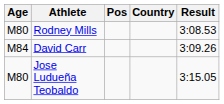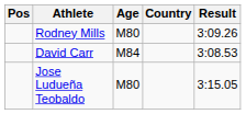 <table class="wikitable"  style="text-align:center; width:50%;">
 <tr>
+<th>Pos</th>
+<th>Athlete</th>
 <th>Age</th>
-<th>Athlete</th>
-<th>Pos</th>
 <th>Country</th>
 <th>Result</th>
 </tr>
 <tr>
+<td align=center></td>
+<td align=left><a href='#'>Rodney Mills</a></td>
 <td align=left>M80</td>
-<td align=left><a href='#'>Rodney Mills</a></td>
+<td align=left></td>
+<td>3:09.26</td>
+</tr>
+<tr>
 <td align=center></td>
+<td align=left><a href='#'>David Carr</a></td>
+<td align=left>M84</td>
 <td align=left></td>
 <td>3:08.53</td>
 </tr>
 <tr>
-<td align=left>M84</td>
-<td align=left><a href='#'>David Carr</a></td>
 <td align=center></td>
-<td align=left></td>
-<td>3:09.26</td>
-</tr>
-<tr>
+<td align=left><a href='#'>Jose Ludueña Teobaldo</a></td>
 <td align=left>M80</td>
-<td align=left><a href='#'>Jose Ludueña Teobaldo</a></td>
-<td align=center></td>
 <td align=left></td>
 <td>3:15.05</td>
 </tr>
 </table>
